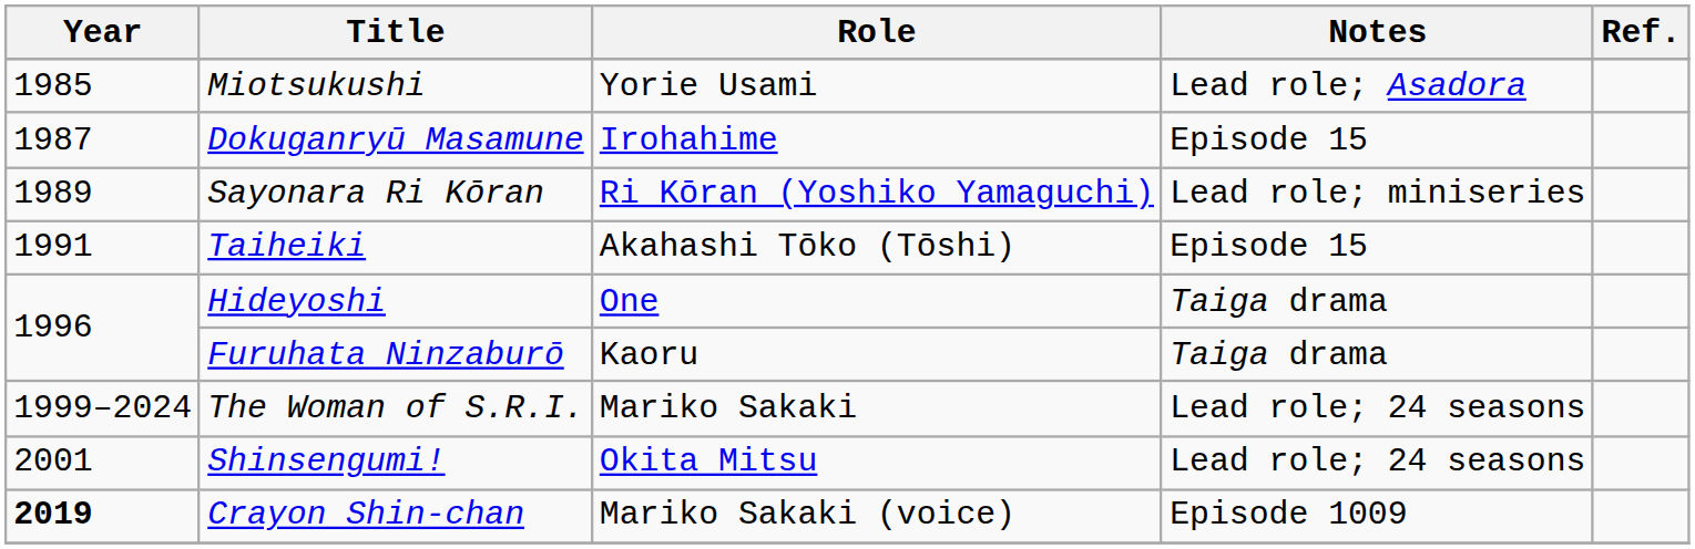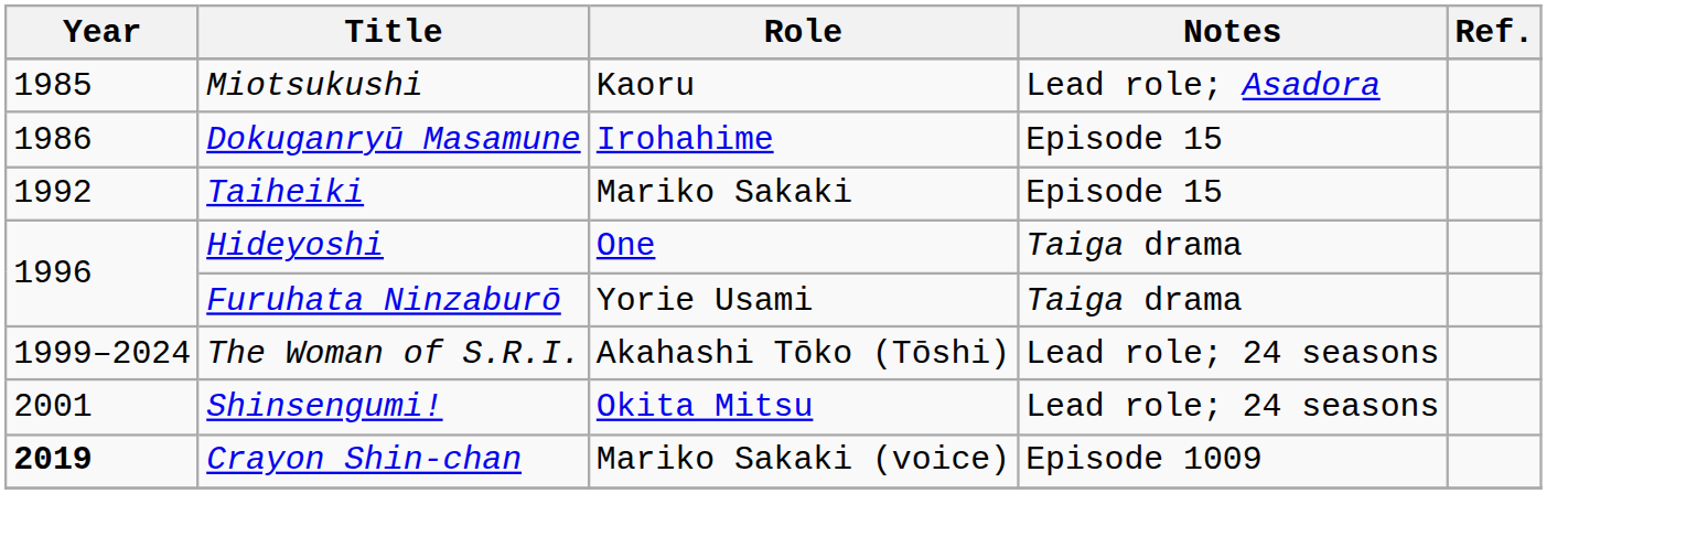 <table class="wikitable sortable">
 <tr>
 <th>Year</th>
 <th>Title</th>
 <th>Role</th>
 <th class="unsortable">Notes</th>
 <th class="unsortable">Ref.</th>
 </tr>
 <tr>
 </tr>
 <tr>
 <td>1985</td>
 <td><em>Miotsukushi</em></td>
-<td>Yorie Usami</td>
+<td>Kaoru</td>
 <td>Lead role; <em><a href='#'>Asadora</a></em></td>
 <td></td>
 </tr>
 <tr>
-<td>1987</td>
+<td>1986</td>
 <td><em><a href='#'>Dokuganryū Masamune</a></em></td>
 <td><a href='#'>Irohahime</a></td>
 <td>Episode 15</td>
 <td></td>
 </tr>
 <tr>
-<td>1989</td>
-<td><em>Sayonara Ri Kōran</em></td>
-<td><a href='#'>Ri Kōran (Yoshiko Yamaguchi)</a></td>
-<td>Lead role; miniseries</td>
-<td></td>
-</tr>
-<tr>
-<td>1991</td>
+<td>1992</td>
 <td><em><a href='#'>Taiheiki</a></em></td>
-<td>Akahashi Tōko (Tōshi)</td>
+<td>Mariko Sakaki</td>
 <td>Episode 15</td>
 <td></td>
 </tr>
 <tr>
 <td rowspan=2>1996</td>
 <td><em><a href='#'>Hideyoshi</a></em></td>
 <td><a href='#'>One</a></td>
 <td><em>Taiga</em> drama</td>
 <td></td>
 </tr>
 <tr>
 <td><em><a href='#'>Furuhata Ninzaburō</a></em></td>
-<td>Kaoru</td>
+<td>Yorie Usami</td>
 <td><em>Taiga</em> drama</td>
 <td></td>
 </tr>
 <tr>
 <td>1999–2024</td>
 <td><em>The Woman of S.R.I.</em></td>
-<td>Mariko Sakaki</td>
+<td>Akahashi Tōko (Tōshi)</td>
 <td>Lead role; 24 seasons</td>
 <td></td>
 </tr>
 <tr>
 <td>2001</td>
 <td><em><a href='#'>Shinsengumi!</a></em></td>
 <td><a href='#'>Okita Mitsu</a></td>
 <td>Lead role; 24 seasons</td>
 <td></td>
 </tr>
 <tr>
 <td><strong>2019</strong></td>
 <td><em><a href='#'>Crayon Shin-chan</a></em></td>
 <td>Mariko Sakaki (voice)</td>
 <td>Episode 1009</td>
 <td></td>
 </tr>
 <tr>
 </tr>
 </table>
